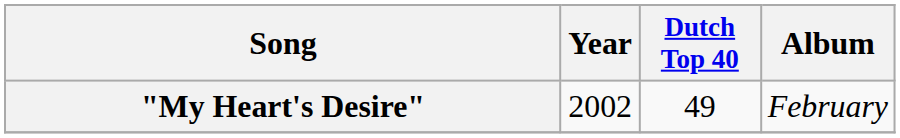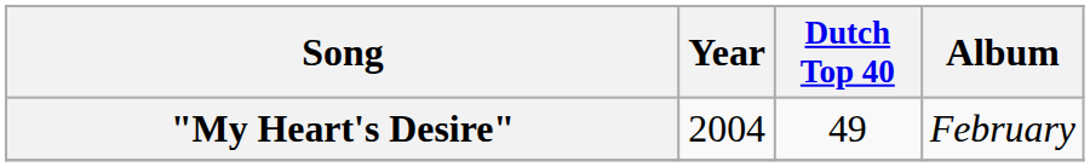 <table class="wikitable plainrowheaders" style="text-align:center;" border="1">
 <tr>
 <th scope="colw" style="width:17em;">Song</th>
 <th scope="col">Year</th>
 <th scope="col" style="width:4em;font-size:85%;"><a href='#'>Dutch Top 40</a><br></th>
 <th scope="col">Album</th>
 </tr>
 <tr>
 <th scope="row">"My Heart's Desire"</th>
-<td>2002</td>
+<td>2004</td>
 <td>49</td>
 <td><em>February</em></td>
 </tr>
 <tr>
 </tr>
 </table>
